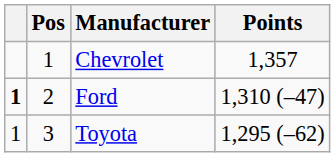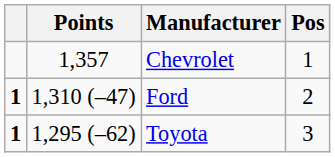 <table class="wikitable" style="font-size: 95%;">
 <tr>
 <th></th>
+<th>Points</th>
+<th>Manufacturer</th>
 <th>Pos</th>
-<th>Manufacturer</th>
-<th>Points</th>
 </tr>
 <tr>
 <td align="left"></td>
+<td style="text-align:center;">1,357</td>
+<td><a href='#'>Chevrolet</a></td>
 <td style="text-align:center;">1</td>
-<td><a href='#'>Chevrolet</a></td>
-<td style="text-align:center;">1,357</td>
 </tr>
 <tr>
 <td align="left"><strong> 1</strong></td>
+<td style="text-align:center;">1,310 (–47)</td>
+<td><a href='#'>Ford</a></td>
 <td style="text-align:center;">2</td>
-<td><a href='#'>Ford</a></td>
-<td style="text-align:center;">1,310 (–47)</td>
 </tr>
 <tr>
-<td align="left"> 1</td>
+<td align="left"><strong> 1</strong></td>
+<td style="text-align:center;">1,295 (–62)</td>
+<td><a href='#'>Toyota</a></td>
 <td style="text-align:center;">3</td>
-<td><a href='#'>Toyota</a></td>
-<td style="text-align:center;">1,295 (–62)</td>
 </tr>
 </table>
